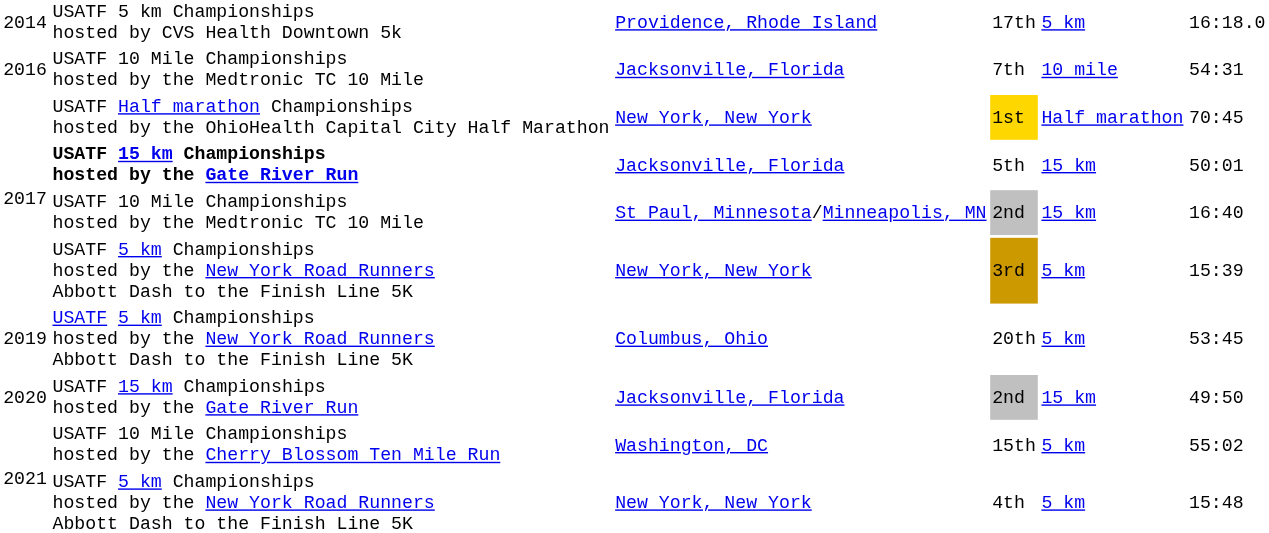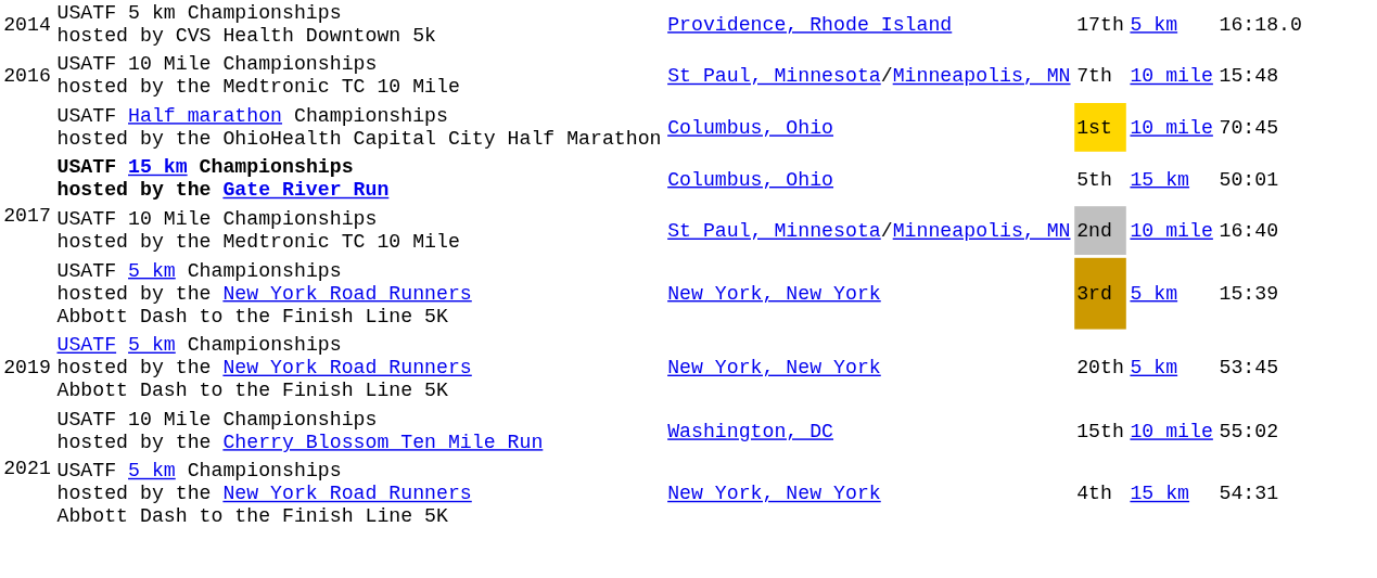 <table>
 <tr>
 <td>2014</td>
 <td>USATF 5 km Championships<br> hosted by CVS Health Downtown 5k</td>
 <td><a href='#'>Providence, Rhode Island</a></td>
 <td>17th</td>
 <td><a href='#'>5 km</a></td>
 <td>16:18.0</td>
 </tr>
 <tr>
 <td>2016</td>
 <td>USATF 10 Mile Championships<br> hosted by the Medtronic TC 10 Mile</td>
-<td><a href='#'>Jacksonville, Florida</a></td>
+<td><a href='#'>St Paul, Minnesota</a>/<a href='#'>Minneapolis, MN</a></td>
 <td>7th</td>
 <td><a href='#'>10 mile</a></td>
-<td>54:31</td>
+<td>15:48</td>
 </tr>
 <tr>
 <td Rowspan=4>2017</td>
 <td>USATF <a href='#'>Half marathon</a> Championships<br> hosted by the OhioHealth Capital City Half Marathon</td>
-<td><a href='#'>New York, New York</a></td>
+<td><a href='#'>Columbus, Ohio</a></td>
 <td bgcolor=gold>1st</td>
-<td><a href='#'>Half marathon</a></td>
+<td><a href='#'>10 mile</a></td>
 <td>70:45</td>
 </tr>
 <tr>
 <td><strong>USATF <a href='#'>15 km</a> Championships<br> hosted by the <a href='#'>Gate River Run</a></strong></td>
-<td><a href='#'>Jacksonville, Florida</a></td>
+<td><a href='#'>Columbus, Ohio</a></td>
 <td>5th</td>
 <td><a href='#'>15 km</a></td>
 <td>50:01</td>
 </tr>
 <tr>
 <td>USATF 10 Mile Championships<br> hosted by the Medtronic TC 10 Mile</td>
 <td><a href='#'>St Paul, Minnesota</a>/<a href='#'>Minneapolis, MN</a></td>
 <td bgcolor=silver>2nd</td>
-<td><a href='#'>15 km</a></td>
+<td><a href='#'>10 mile</a></td>
 <td>16:40</td>
 </tr>
 <tr>
 <td>USATF <a href='#'>5 km</a> Championships<br> hosted by the <a href='#'>New York Road Runners</a><br>Abbott Dash to the Finish Line 5K</td>
 <td><a href='#'>New York, New York</a></td>
 <td bgcolor=cc9900>3rd</td>
 <td><a href='#'>5 km</a></td>
 <td>15:39</td>
 </tr>
 <tr>
 <td>2019</td>
 <td><a href='#'>USATF</a> <a href='#'>5 km</a> Championships<br> hosted by the <a href='#'>New York Road Runners</a><br>Abbott Dash to the Finish Line 5K</td>
-<td><a href='#'>Columbus, Ohio</a></td>
+<td><a href='#'>New York, New York</a></td>
 <td>20th</td>
 <td><a href='#'>5 km</a></td>
 <td>53:45</td>
-</tr>
-<tr>
-<td>2020</td>
-<td>USATF <a href='#'>15 km</a> Championships<br> hosted by the <a href='#'>Gate River Run</a></td>
-<td><a href='#'>Jacksonville, Florida</a></td>
-<td bgcolor=silver>2nd</td>
-<td><a href='#'>15 km</a></td>
-<td>49:50</td>
 </tr>
 <tr>
 <td Rowspan=2>2021</td>
 <td>USATF 10 Mile Championships<br> hosted by the <a href='#'>Cherry Blossom Ten Mile Run</a></td>
 <td><a href='#'>Washington, DC</a></td>
 <td>15th</td>
-<td><a href='#'>5 km</a></td>
+<td><a href='#'>10 mile</a></td>
 <td>55:02</td>
 </tr>
 <tr>
 <td>USATF <a href='#'>5 km</a> Championships<br> hosted by the <a href='#'>New York Road Runners</a><br>Abbott Dash to the Finish Line 5K</td>
 <td><a href='#'>New York, New York</a></td>
 <td>4th</td>
-<td><a href='#'>5 km</a></td>
-<td>15:48</td>
+<td><a href='#'>15 km</a></td>
+<td>54:31</td>
 </tr>
 </table>
